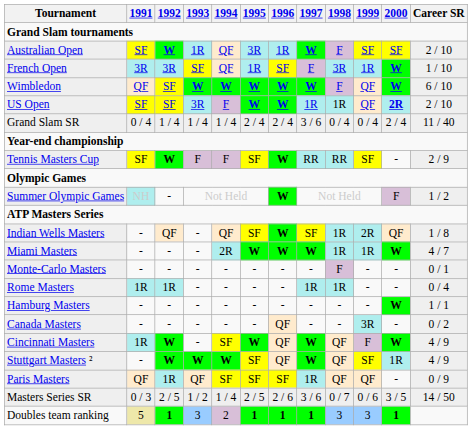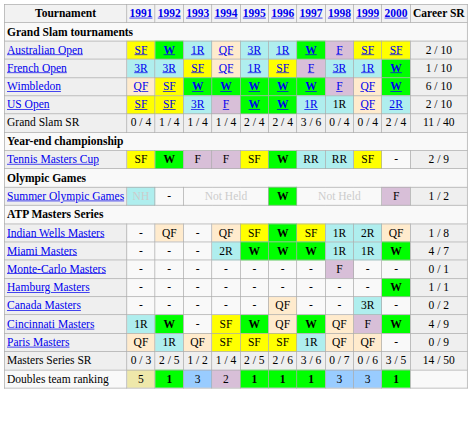 <table class="wikitable">
 <tr>
 <th>Tournament</th>
 <th><a href='#'>1991</a></th>
 <th><a href='#'>1992</a></th>
 <th><a href='#'>1993</a></th>
 <th><a href='#'>1994</a></th>
 <th><a href='#'>1995</a></th>
 <th><a href='#'>1996</a></th>
 <th><a href='#'>1997</a></th>
 <th><a href='#'>1998</a></th>
 <th><a href='#'>1999</a></th>
 <th><a href='#'>2000</a></th>
 <th>Career SR</th>
 </tr>
 <tr>
 <td colspan="12"><strong>Grand Slam tournaments</strong></td>
 </tr>
 <tr>
 <td bgcolor="#efefef"><a href='#'>Australian Open</a></td>
 <td align="center" style="background:yellow;"><a href='#'>SF</a></td>
 <td align="center" style="background:#00ff00;"><a href='#'><strong>W</strong></a></td>
 <td align="center" style="background:#afeeee;"><a href='#'>1R</a></td>
 <td align="center" style="background:#ffebcd;"><a href='#'>QF</a></td>
 <td align="center" style="background:#afeeee;"><a href='#'>3R</a></td>
 <td align="center" style="background:#afeeee;"><a href='#'>1R</a></td>
 <td align="center" style="background:#00ff00;"><a href='#'><strong>W</strong></a></td>
 <td align="center" style="background:#D8BFD8;"><a href='#'>F</a></td>
 <td align="center" style="background:yellow;"><a href='#'>SF</a></td>
 <td align="center" style="background:yellow;"><a href='#'>SF</a></td>
 <td align="center" style="background:#EFEFEF;">2 / 10</td>
 </tr>
 <tr>
 <td bgcolor="#efefef"><a href='#'>French Open</a></td>
 <td align="center" style="background:#afeeee;"><a href='#'>3R</a></td>
 <td align="center" style="background:#afeeee;"><a href='#'>3R</a></td>
 <td align="center" style="background:yellow;"><a href='#'>SF</a></td>
 <td align="center" style="background:#ffebcd;"><a href='#'>QF</a></td>
 <td align="center" style="background:#afeeee;"><a href='#'>1R</a></td>
 <td align="center" style="background:yellow;"><a href='#'>SF</a></td>
 <td align="center" style="background:#D8BFD8;"><a href='#'>F</a></td>
 <td align="center" style="background:#afeeee;"><a href='#'>3R</a></td>
 <td align="center" style="background:#afeeee;"><a href='#'>1R</a></td>
 <td align="center" style="background:#00ff00;"><a href='#'><strong>W</strong></a></td>
 <td align="center" style="background:#EFEFEF;">1 / 10</td>
 </tr>
 <tr>
 <td bgcolor="#efefef"><a href='#'>Wimbledon</a></td>
 <td align="center" style="background:#ffebcd;"><a href='#'>QF</a></td>
 <td align="center" style="background:yellow;"><a href='#'>SF</a></td>
 <td align="center" style="background:#00ff00;"><a href='#'><strong>W</strong></a></td>
 <td align="center" style="background:#00ff00;"><a href='#'><strong>W</strong></a></td>
 <td align="center" style="background:#00ff00;"><a href='#'><strong>W</strong></a></td>
 <td align="center" style="background:#00ff00;"><a href='#'><strong>W</strong></a></td>
 <td align="center" style="background:#00ff00;"><a href='#'><strong>W</strong></a></td>
 <td align="center" style="background:#D8BFD8;"><a href='#'>F</a></td>
 <td align="center" style="background:#ffebcd;"><a href='#'>QF</a></td>
 <td align="center" style="background:#00ff00;"><a href='#'><strong>W</strong></a></td>
 <td align="center" style="background:#EFEFEF;">6 / 10</td>
 </tr>
 <tr>
 <td bgcolor="#efefef"><a href='#'>US Open</a></td>
 <td align="center" style="background:yellow;"><a href='#'>SF</a></td>
 <td align="center" style="background:yellow;"><a href='#'>SF</a></td>
 <td align="center" style="background:#afeeee;"><a href='#'>3R</a></td>
 <td align="center" style="background:#D8BFD8;"><a href='#'>F</a></td>
 <td align="center" style="background:#00ff00;"><a href='#'><strong>W</strong></a></td>
 <td align="center" style="background:#00ff00;"><a href='#'><strong>W</strong></a></td>
 <td align="center" style="background:#afeeee;"><a href='#'>1R</a></td>
 <td align="center" style="background:#afeeee;">1R</td>
 <td align="center" style="background:#ffebcd;"><a href='#'>QF</a></td>
-<td align="center" style="background:#afeeee;"><strong><a href='#'>2R</a></strong></td>
+<td align="center" style="background:#afeeee;"><a href='#'>2R</a></td>
 <td align="center" style="background:#EFEFEF;">2 / 10</td>
 </tr>
 <tr bgcolor="#efefef">
 <td>Grand Slam SR</td>
 <td align="center">0 / 4</td>
 <td align="center">1 / 4</td>
 <td align="center">1 / 4</td>
 <td align="center">1 / 4</td>
 <td align="center">2 / 4</td>
 <td align="center">2 / 4</td>
 <td align="center">3 / 6</td>
 <td align="center">0 / 4</td>
 <td align="center">0 / 4</td>
 <td align="center">2 / 4</td>
 <td align="center">11 / 40</td>
 </tr>
 <tr>
 <td colspan="12"><strong>Year-end championship</strong></td>
 </tr>
 <tr>
 <td bgcolor="#efefef"><a href='#'>Tennis Masters Cup</a></td>
 <td align="center" style="background:yellow;">SF</td>
 <td align="center" style="background:#00ff00;"><strong>W</strong></td>
 <td align="center" style="background:#D8BFD8;">F</td>
 <td align="center" style="background:#D8BFD8;">F</td>
 <td align="center" style="background:yellow;">SF</td>
 <td align="center" style="background:#00ff00;"><strong>W</strong></td>
 <td align="center" style="background:#afeeee;">RR</td>
 <td align="center" style="background:#afeeee;">RR</td>
 <td align="center" style="background:yellow;">SF</td>
 <td align="center">-</td>
 <td align="center" style="background:#EFEFEF;">2 / 9</td>
 </tr>
 <tr>
 <td colspan="12"><strong>Olympic Games</strong></td>
 </tr>
 <tr>
 <td bgcolor="#efefef"><a href='#'>Summer Olympic Games</a></td>
 <td align="center" style="background: paleturquoise; color:#cccccc;">NH</td>
 <td align="center">-</td>
 <td align="center" colspan="3" style="color:#cccccc;">Not Held</td>
 <td align="center" style="background:#00ff00;"><strong>W</strong></td>
 <td align="center" colspan="3" style="color:#cccccc;">Not Held</td>
 <td align="center" style="background:#D8BFD8;">F</td>
 <td align="center" style="background:#EFEFEF;">1 / 2</td>
 </tr>
 <tr>
 <td colspan="12"><strong>ATP Masters Series</strong></td>
 </tr>
 <tr>
 <td bgcolor="#efefef"><a href='#'>Indian Wells Masters</a></td>
 <td align="center">-</td>
 <td align="center" style="background:#ffebcd;">QF</td>
 <td align="center">-</td>
 <td align="center" style="background:#ffebcd;">QF</td>
 <td align="center" style="background:yellow;">SF</td>
 <td align="center" style="background:#00ff00;"><strong>W</strong></td>
 <td align="center" style="background:yellow;">SF</td>
 <td align="center" style="background:#afeeee;">1R</td>
 <td align="center" style="background:#afeeee;">2R</td>
 <td align="center" style="background:#ffebcd;">QF</td>
 <td align="center" style="background:#EFEFEF;">1 / 8</td>
 </tr>
 <tr>
 <td bgcolor="#efefef"><a href='#'>Miami Masters</a></td>
 <td align="center">-</td>
 <td align="center">-</td>
 <td align="center">-</td>
 <td align="center" style="background:#afeeee;">2R</td>
 <td align="center" style="background:#00ff00;"><strong>W</strong></td>
 <td align="center" style="background:#00ff00;"><strong>W</strong></td>
 <td align="center" style="background:#00ff00;"><strong>W</strong></td>
 <td align="center" style="background:#afeeee;">1R</td>
 <td align="center" style="background:#afeeee;">1R</td>
 <td align="center" style="background:#00ff00;"><strong>W</strong></td>
 <td align="center" style="background:#EFEFEF;">4 / 7</td>
 </tr>
 <tr>
 <td bgcolor="#efefef"><a href='#'>Monte-Carlo Masters</a></td>
 <td align="center">-</td>
 <td align="center">-</td>
 <td align="center">-</td>
 <td align="center">-</td>
 <td align="center">-</td>
 <td align="center">-</td>
 <td align="center">-</td>
 <td align="center" style="background:#D8BFD8;">F</td>
 <td align="center">-</td>
 <td align="center">-</td>
 <td align="center" style="background:#EFEFEF;">0 / 1</td>
 </tr>
 <tr>
-<td bgcolor="#efefef"><a href='#'>Rome Masters</a></td>
-<td align="center" style="background:#afeeee;">1R</td>
-<td align="center" style="background:#afeeee;">1R</td>
-<td align="center">-</td>
-<td align="center">-</td>
-<td align="center">-</td>
-<td align="center">-</td>
-<td align="center" style="background:#afeeee;">1R</td>
-<td align="center" style="background:#afeeee;">1R</td>
-<td align="center">-</td>
-<td align="center">-</td>
-<td align="center" style="background:#EFEFEF;">0 / 4</td>
-</tr>
-<tr>
 <td bgcolor="#efefef"><a href='#'>Hamburg Masters</a></td>
 <td align="center">-</td>
 <td align="center">-</td>
 <td align="center">-</td>
 <td align="center">-</td>
 <td align="center">-</td>
 <td align="center">-</td>
 <td align="center">-</td>
 <td align="center">-</td>
 <td align="center">-</td>
 <td align="center" style="background:#00ff00;"><strong>W</strong></td>
 <td align="center" style="background:#EFEFEF;">1 / 1</td>
 </tr>
 <tr>
 <td bgcolor="#efefef"><a href='#'>Canada Masters</a></td>
 <td align="center">-</td>
 <td align="center">-</td>
 <td align="center">-</td>
 <td align="center">-</td>
 <td align="center">-</td>
 <td align="center" style="background:#ffebcd;">QF</td>
 <td align="center">-</td>
 <td align="center">-</td>
 <td align="center" style="background:#afeeee;">3R</td>
 <td align="center">-</td>
 <td align="center" style="background:#EFEFEF;">0 / 2</td>
 </tr>
 <tr>
 <td bgcolor="#efefef"><a href='#'>Cincinnati Masters</a></td>
 <td align="center" style="background:#afeeee;">1R</td>
 <td align="center" style="background:#00ff00;"><strong>W</strong></td>
 <td align="center">-</td>
 <td align="center" style="background:yellow;">SF</td>
 <td align="center" style="background:#00ff00;"><strong>W</strong></td>
 <td align="center" style="background:#ffebcd;">QF</td>
 <td align="center" style="background:#00ff00;"><strong>W</strong></td>
 <td align="center" style="background:#ffebcd;">QF</td>
 <td align="center" style="background:#D8BFD8;">F</td>
 <td align="center" style="background:#00ff00;"><strong>W</strong></td>
-<td align="center" style="background:#EFEFEF;">4 / 9</td>
-</tr>
-<tr>
-<td bgcolor="#efefef"><a href='#'>Stuttgart Masters</a> ²</td>
-<td align="center">-</td>
-<td align="center" style="background:#00ff00;"><strong>W</strong></td>
-<td align="center" style="background:#00ff00;"><strong>W</strong></td>
-<td align="center" style="background:#00ff00;"><strong>W</strong></td>
-<td align="center" style="background:yellow;">SF</td>
-<td align="center" style="background:#ffebcd;">QF</td>
-<td align="center" style="background:#00ff00;"><strong>W</strong></td>
-<td align="center" style="background:#ffebcd;">QF</td>
-<td align="center" style="background:yellow;">SF</td>
-<td align="center" style="background:#afeeee;">1R</td>
 <td align="center" style="background:#EFEFEF;">4 / 9</td>
 </tr>
 <tr>
 <td bgcolor="#efefef"><a href='#'>Paris Masters</a></td>
 <td align="center" style="background:#ffebcd;">QF</td>
 <td align="center" style="background:#afeeee;">1R</td>
 <td align="center" style="background:#ffebcd;">QF</td>
 <td align="center" style="background:yellow;">SF</td>
 <td align="center" style="background:yellow;">SF</td>
 <td align="center" style="background:yellow;">SF</td>
 <td align="center" style="background:#afeeee;">1R</td>
 <td align="center" style="background:#ffebcd;">QF</td>
 <td align="center" style="background:#ffebcd;">QF</td>
 <td align="center">-</td>
 <td align="center" style="background:#EFEFEF;">0 / 9</td>
 </tr>
 <tr bgcolor="#efefef">
 <td>Masters Series SR</td>
 <td align="center">0 / 3</td>
 <td align="center">2 / 5</td>
 <td align="center">1 / 2</td>
 <td align="center">1 / 4</td>
 <td align="center">2 / 5</td>
 <td align="center">2 / 6</td>
 <td align="center">3 / 6</td>
 <td align="center">0 / 7</td>
 <td align="center">0 / 6</td>
 <td align="center">3 / 5</td>
 <td align="center">14 / 50</td>
 </tr>
 <tr align="center">
 <td align="left">Doubles team ranking</td>
 <td bgcolor=eee8aa>5</td>
 <td bgcolor=lime><strong>1</strong></td>
 <td style="background:#9cf;">3</td>
 <td bgcolor=thistle>2</td>
 <td bgcolor=lime><strong>1</strong></td>
 <td bgcolor=lime><strong>1</strong></td>
 <td bgcolor=lime><strong>1</strong></td>
 <td style="background:#9cf;">3</td>
 <td style="background:#9cf;">3</td>
 <td bgcolor=lime><strong>1</strong></td>
 <td></td>
 </tr>
 </table>
